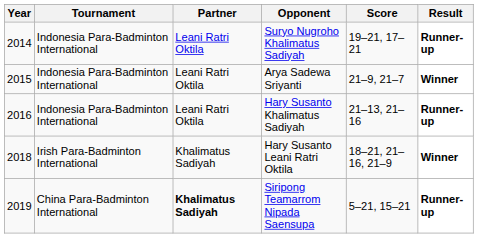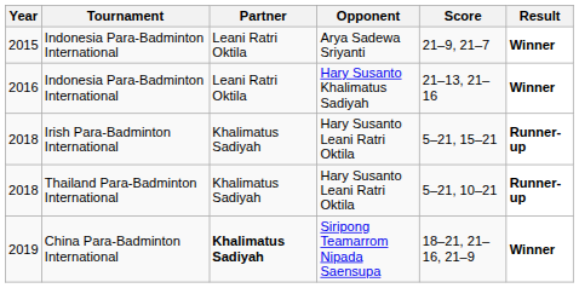 <table class="sortable wikitable" style="font-size: 90%;">
 <tr>
 <th>Year</th>
 <th>Tournament</th>
 <th>Partner</th>
 <th>Opponent</th>
 <th>Score</th>
 <th>Result</th>
-</tr>
-<tr>
-<td align="center">2014</td>
-<td align="left">Indonesia Para-Badminton International</td>
-<td align="left"> <a href='#'>Leani Ratri Oktila</a></td>
-<td align="left"> <a href='#'>Suryo Nugroho</a><br> <a href='#'>Khalimatus Sadiyah</a></td>
-<td align="left">19–21, 17–21</td>
-<td style="text-align:left; background:white"> <strong>Runner-up</strong></td>
 </tr>
 <tr>
 <td align="center">2015</td>
 <td align="left">Indonesia Para-Badminton International</td>
 <td align="left"> Leani Ratri Oktila</td>
 <td align="left"> Arya Sadewa<br> Sriyanti</td>
 <td align="left">21–9, 21–7</td>
 <td style="text-align:left; background:white"> <strong>Winner</strong></td>
 </tr>
 <tr>
 <td align="center">2016</td>
 <td align="left">Indonesia Para-Badminton International</td>
 <td align="left"> Leani Ratri Oktila</td>
 <td align="left"> <a href='#'>Hary Susanto</a><br> Khalimatus Sadiyah</td>
 <td align="left">21–13, 21–16</td>
-<td style="text-align:left; background:white"> <strong>Runner-up</strong></td>
+<td style="text-align:left; background:white"> <strong>Winner</strong></td>
 </tr>
 <tr>
 <td align="center">2018</td>
 <td align="left">Irish Para-Badminton International</td>
 <td align="left"> Khalimatus Sadiyah</td>
 <td align="left"> Hary Susanto<br> Leani Ratri Oktila</td>
-<td align="left">18–21, 21–16, 21–9</td>
-<td style="text-align:left; background:white"> <strong>Winner</strong></td>
+<td align="left">5–21, 15–21</td>
+<td style="text-align:left; background:white"> <strong>Runner-up</strong></td>
+</tr>
+<tr>
+<td align="center">2018</td>
+<td align="left">Thailand Para-Badminton International</td>
+<td align="left"> Khalimatus Sadiyah</td>
+<td align="left"> Hary Susanto<br> Leani Ratri Oktila</td>
+<td align="left">5–21, 10–21</td>
+<td style="text-align:left; background:white"> <strong>Runner-up</strong></td>
 </tr>
 <tr>
 <td align="center">2019</td>
 <td align="left">China Para-Badminton International</td>
 <td align="left"><strong> Khalimatus Sadiyah</strong></td>
 <td align="left"> <a href='#'>Siripong Teamarrom</a><br> <a href='#'>Nipada Saensupa</a></td>
-<td align="left">5–21, 15–21</td>
-<td style="text-align:left; background:white"> <strong>Runner-up</strong></td>
+<td align="left">18–21, 21–16, 21–9</td>
+<td style="text-align:left; background:white"> <strong>Winner</strong></td>
 </tr>
 </table>
